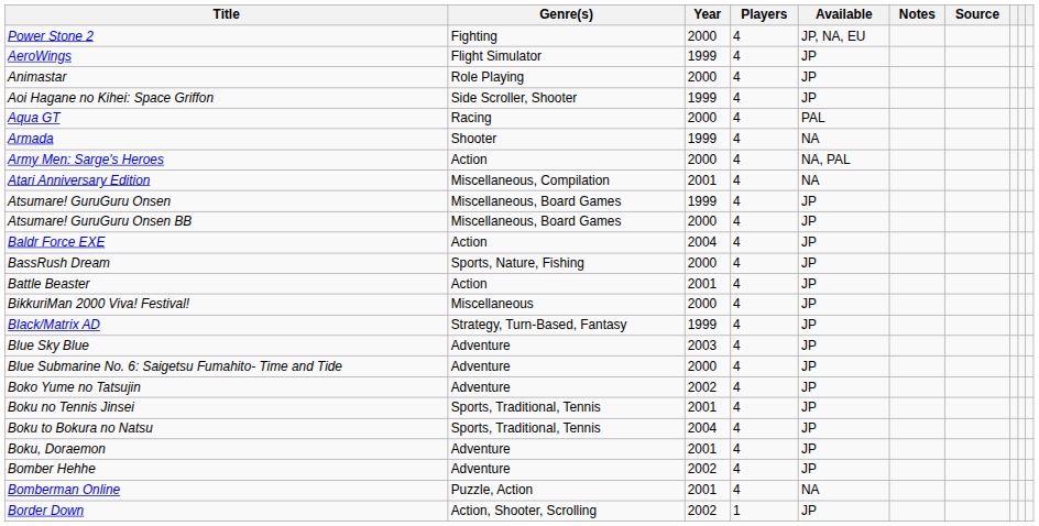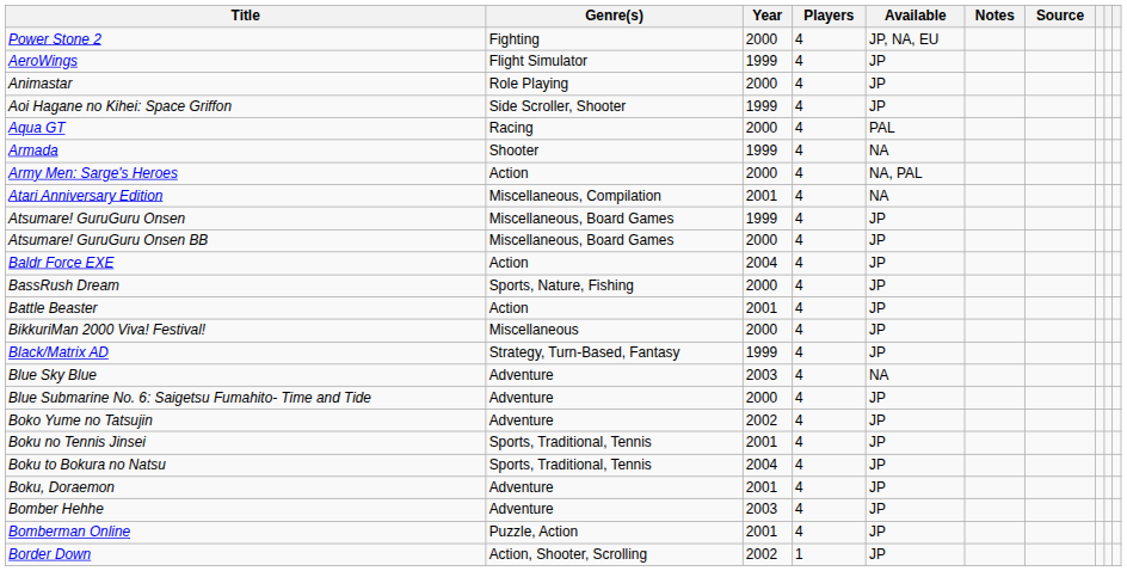 <table class="wikitable sortable" style="width:100%;">
 <tr>
 <th>Title</th>
 <th>Genre(s)</th>
 <th>Year</th>
 <th>Players</th>
 <th>Available</th>
 <th>Notes</th>
 <th>Source</th>
 <th></th>
 <th></th>
 <th></th>
 </tr>
 <tr>
 <td><em><a href='#'>Power Stone 2</a></em></td>
 <td>Fighting</td>
 <td>2000</td>
 <td>4</td>
 <td>JP, NA, EU</td>
 <td></td>
 <td></td>
 <td></td>
 <td></td>
 <td></td>
 </tr>
 <tr>
 <td><em><a href='#'>AeroWings</a></em></td>
 <td>Flight Simulator</td>
 <td>1999</td>
 <td>4</td>
 <td>JP</td>
 <td></td>
 <td></td>
 <td></td>
 <td></td>
 <td></td>
 </tr>
 <tr>
 <td><em>Animastar</em></td>
 <td>Role Playing</td>
 <td>2000</td>
 <td>4</td>
 <td>JP</td>
 <td></td>
 <td></td>
 <td></td>
 <td></td>
 <td></td>
 </tr>
 <tr>
 <td><em>Aoi Hagane no Kihei: Space Griffon</em></td>
 <td>Side Scroller, Shooter</td>
 <td>1999</td>
 <td>4</td>
 <td>JP</td>
 <td></td>
 <td></td>
 <td></td>
 <td></td>
 <td></td>
 </tr>
 <tr>
 <td><em><a href='#'>Aqua GT</a></em></td>
 <td>Racing</td>
 <td>2000</td>
 <td>4</td>
 <td>PAL</td>
 <td></td>
 <td></td>
 <td></td>
 <td></td>
 <td></td>
 </tr>
 <tr>
 <td><em><a href='#'>Armada</a></em></td>
 <td>Shooter</td>
 <td>1999</td>
 <td>4</td>
 <td>NA</td>
 <td></td>
 <td></td>
 <td></td>
 <td></td>
 <td></td>
 </tr>
 <tr>
 <td><em><a href='#'>Army Men: Sarge's Heroes</a></em></td>
 <td>Action</td>
 <td>2000</td>
 <td>4</td>
 <td>NA, PAL</td>
 <td></td>
 <td></td>
 <td></td>
 <td></td>
 <td></td>
 </tr>
 <tr>
 <td><em><a href='#'>Atari Anniversary Edition</a></em></td>
 <td>Miscellaneous, Compilation</td>
 <td>2001</td>
 <td>4</td>
 <td>NA</td>
 <td></td>
 <td></td>
 <td></td>
 <td></td>
 <td></td>
 </tr>
 <tr>
 <td><em>Atsumare! GuruGuru Onsen</em></td>
 <td>Miscellaneous, Board Games</td>
 <td>1999</td>
 <td>4</td>
 <td>JP</td>
 <td></td>
 <td></td>
 <td></td>
 <td></td>
 <td></td>
 </tr>
 <tr>
 <td><em>Atsumare! GuruGuru Onsen BB</em></td>
 <td>Miscellaneous, Board Games</td>
 <td>2000</td>
 <td>4</td>
 <td>JP</td>
 <td></td>
 <td></td>
 <td></td>
 <td></td>
 <td></td>
 </tr>
 <tr>
 <td><em><a href='#'>Baldr Force EXE</a></em></td>
 <td>Action</td>
 <td>2004</td>
 <td>4</td>
 <td>JP</td>
 <td></td>
 <td></td>
 <td></td>
 <td></td>
 <td></td>
 </tr>
 <tr>
 <td><em>BassRush Dream</em></td>
 <td>Sports, Nature, Fishing</td>
 <td>2000</td>
 <td>4</td>
 <td>JP</td>
 <td></td>
 <td></td>
 <td></td>
 <td></td>
 <td></td>
 </tr>
 <tr>
 <td><em>Battle Beaster</em></td>
 <td>Action</td>
 <td>2001</td>
 <td>4</td>
 <td>JP</td>
 <td></td>
 <td></td>
 <td></td>
 <td></td>
 <td></td>
 </tr>
 <tr>
 <td><em>BikkuriMan 2000 Viva! Festival!</em></td>
 <td>Miscellaneous</td>
 <td>2000</td>
 <td>4</td>
 <td>JP</td>
 <td></td>
 <td></td>
 <td></td>
 <td></td>
 <td></td>
 </tr>
 <tr>
 <td><em><a href='#'>Black/Matrix AD</a></em></td>
 <td>Strategy, Turn-Based, Fantasy</td>
 <td>1999</td>
 <td>4</td>
 <td>JP</td>
 <td></td>
 <td></td>
 <td></td>
 <td></td>
 <td></td>
 </tr>
 <tr>
 <td><em>Blue Sky Blue</em></td>
 <td>Adventure</td>
 <td>2003</td>
 <td>4</td>
-<td>JP</td>
+<td>NA</td>
 <td></td>
 <td></td>
 <td></td>
 <td></td>
 <td></td>
 </tr>
 <tr>
 <td><em>Blue Submarine No. 6: Saigetsu Fumahito- Time and Tide</em></td>
 <td>Adventure</td>
 <td>2000</td>
 <td>4</td>
 <td>JP</td>
 <td></td>
 <td></td>
 <td></td>
 <td></td>
 <td></td>
 </tr>
 <tr>
 <td><em>Boko Yume no Tatsujin</em></td>
 <td>Adventure</td>
 <td>2002</td>
 <td>4</td>
 <td>JP</td>
 <td></td>
 <td></td>
 <td></td>
 <td></td>
 <td></td>
 </tr>
 <tr>
 <td><em>Boku no Tennis Jinsei</em></td>
 <td>Sports, Traditional, Tennis</td>
 <td>2001</td>
 <td>4</td>
 <td>JP</td>
 <td></td>
 <td></td>
 <td></td>
 <td></td>
 <td></td>
 </tr>
 <tr>
 <td><em>Boku to Bokura no Natsu</em></td>
 <td>Sports, Traditional, Tennis</td>
 <td>2004</td>
 <td>4</td>
 <td>JP</td>
 <td></td>
 <td></td>
 <td></td>
 <td></td>
 <td></td>
 </tr>
 <tr>
 <td><em>Boku, Doraemon</em></td>
 <td>Adventure</td>
 <td>2001</td>
 <td>4</td>
 <td>JP</td>
 <td></td>
 <td></td>
 <td></td>
 <td></td>
 <td></td>
 </tr>
 <tr>
 <td><em>Bomber Hehhe</em></td>
 <td>Adventure</td>
-<td>2002</td>
+<td>2003</td>
 <td>4</td>
 <td>JP</td>
 <td></td>
 <td></td>
 <td></td>
 <td></td>
 <td></td>
 </tr>
 <tr>
 <td><em><a href='#'>Bomberman Online</a></em></td>
 <td>Puzzle, Action</td>
 <td>2001</td>
 <td>4</td>
-<td>NA</td>
+<td>JP</td>
 <td></td>
 <td></td>
 <td></td>
 <td></td>
 <td></td>
 </tr>
 <tr>
 <td><em><a href='#'>Border Down</a></em></td>
 <td>Action, Shooter, Scrolling</td>
 <td>2002</td>
 <td>1</td>
 <td>JP</td>
 <td></td>
 <td></td>
 <td></td>
 <td></td>
 <td></td>
 </tr>
 </table>
